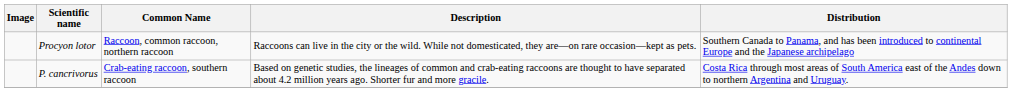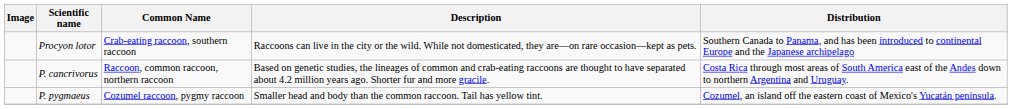 <table class="wikitable">
 <tr>
 <th>Image</th>
 <th>Scientific name</th>
 <th>Common Name</th>
 <th>Description</th>
 <th>Distribution</th>
 </tr>
 <tr>
 <td></td>
 <td><em>Procyon lotor</em></td>
-<td><a href='#'>Raccoon</a>, common raccoon, northern raccoon</td>
+<td><a href='#'>Crab-eating raccoon</a>, southern raccoon</td>
 <td>Raccoons can live in the city or the wild. While not domesticated, they are—on rare occasion—kept as pets.</td>
 <td>Southern Canada to <a href='#'>Panama</a>, and has been <a href='#'>introduced</a> to <a href='#'>continental Europe</a> and the <a href='#'>Japanese archipelago</a></td>
 </tr>
 <tr>
 <td></td>
 <td><em>P. cancrivorus</em></td>
-<td><a href='#'>Crab-eating raccoon</a>, southern raccoon</td>
+<td><a href='#'>Raccoon</a>, common raccoon, northern raccoon</td>
 <td>Based on genetic studies, the lineages of common and crab-eating raccoons are thought to have separated about 4.2 million years ago. Shorter fur and more <a href='#'>gracile</a>.</td>
 <td><a href='#'>Costa Rica</a> through most areas of <a href='#'>South America</a> east of the <a href='#'>Andes</a> down to northern <a href='#'>Argentina</a> and <a href='#'>Uruguay</a>.</td>
 </tr>
 <tr>
+<td></td>
+<td><em>P. pygmaeus</em></td>
+<td><a href='#'>Cozumel&nbsp;raccoon</a>, pygmy raccoon</td>
+<td>Smaller head and body than the common raccoon. Tail has yellow tint.</td>
+<td><a href='#'>Cozumel</a>, an island off the eastern coast of Mexico's <a href='#'>Yucatán peninsula</a>.</td>
+</tr>
+<tr>
 </tr>
 </table>
